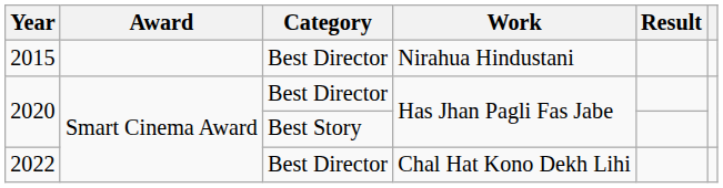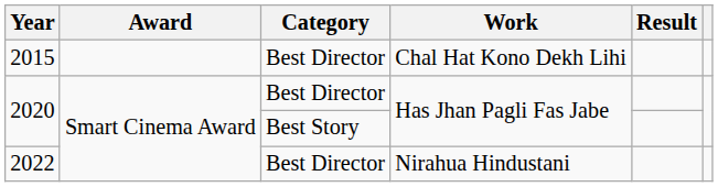 <table class="wikitable">
 <tr>
 <th>Year</th>
 <th>Award</th>
 <th>Category</th>
 <th>Work</th>
 <th>Result</th>
 <th></th>
 </tr>
 <tr>
 <td rowspan="1">2015</td>
 <td rowspan="1"></td>
 <td>Best Director</td>
-<td rowspan="1">Nirahua Hindustani</td>
+<td>Chal Hat Kono Dekh Lihi</td>
 <td></td>
 <td></td>
 </tr>
 <tr>
 <td rowspan="2">2020</td>
 <td rowspan="3">Smart Cinema Award</td>
 <td>Best Director</td>
 <td rowspan="2">Has Jhan Pagli Fas Jabe</td>
 <td></td>
 <td rowspan="2"></td>
 </tr>
 <tr>
 <td>Best Story</td>
 <td></td>
 </tr>
 <tr>
 <td>2022</td>
 <td>Best Director</td>
-<td>Chal Hat Kono Dekh Lihi</td>
+<td rowspan="1">Nirahua Hindustani</td>
 <td></td>
 <td></td>
 </tr>
 </table>
